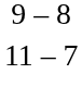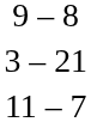 <table style="text-align:center">
 <tr>
 <th width=200></th>
 <th width=100></th>
 <th width=200></th>
 </tr>
 <tr>
 <td align=right><strong></strong></td>
 <td>9 – 8</td>
 <td align=left></td>
 </tr>
 <tr>
+<td align=right></td>
+<td>3 – 21</td>
+<td align=left><strong></strong></td>
+</tr>
+<tr>
 <td align=right><strong></strong></td>
 <td>11 – 7</td>
 <td align=left></td>
 </tr>
 </table>
